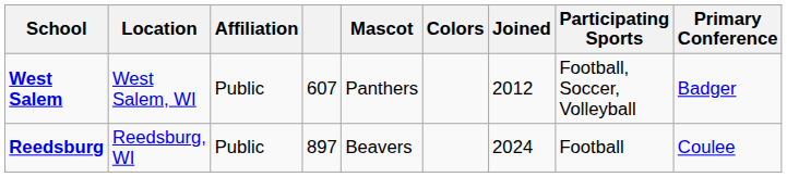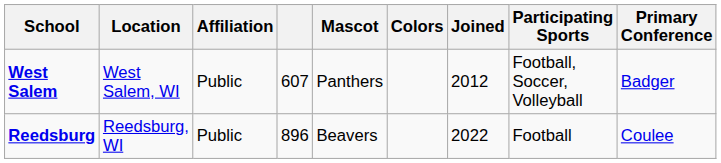 <table class="wikitable sortable">
 <tr>
 <th>School</th>
 <th>Location</th>
 <th>Affiliation</th>
 <th></th>
 <th>Mascot</th>
 <th>Colors</th>
 <th>Joined</th>
 <th>Participating Sports</th>
 <th>Primary Conference</th>
 </tr>
 <tr>
 <td><a href='#'><strong>West Salem</strong></a></td>
 <td><a href='#'>West Salem, WI</a></td>
 <td>Public</td>
 <td>607</td>
 <td>Panthers</td>
 <td> </td>
 <td>2012</td>
 <td>Football, Soccer, Volleyball</td>
 <td><a href='#'>Badger</a></td>
 </tr>
 <tr>
 <td><a href='#'><strong>Reedsburg</strong></a></td>
 <td><a href='#'>Reedsburg, WI</a></td>
 <td>Public</td>
-<td>897</td>
+<td>896</td>
 <td>Beavers</td>
 <td> </td>
-<td>2024</td>
+<td>2022</td>
 <td>Football</td>
 <td><a href='#'>Coulee</a></td>
 </tr>
 </table>
